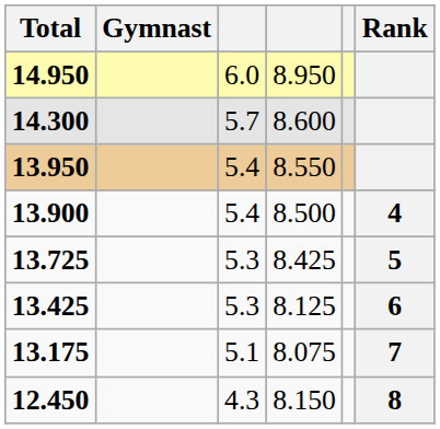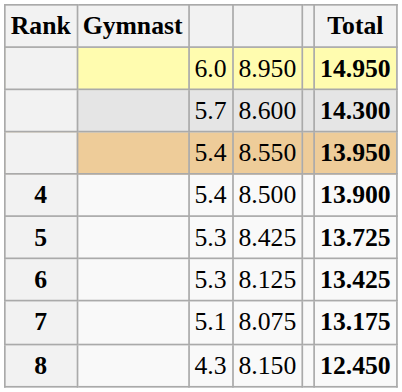 <table class="wikitable sortable" style="text-align:center; font-size:95%">
 <tr>
-<th scope=col>Total</th>
+<th scope=col>Rank</th>
 <th scope=col>Gymnast</th>
 <th scope=col></th>
 <th scope=col></th>
 <th scope=col></th>
-<th scope=col>Rank</th>
+<th scope=col>Total</th>
 </tr>
 <tr bgcolor=fffcaf>
-<td><strong>14.950</strong></td>
+<th scope=row style="text-align:center"></th>
 <td align=left></td>
 <td>6.0</td>
 <td>8.950</td>
 <td></td>
-<th scope=row style="text-align:center"></th>
+<td><strong>14.950</strong></td>
 </tr>
 <tr bgcolor=e5e5e5>
-<td><strong>14.300</strong></td>
+<th scope=row style="text-align:center"></th>
 <td align=left></td>
 <td>5.7</td>
 <td>8.600</td>
 <td></td>
-<th scope=row style="text-align:center"></th>
+<td><strong>14.300</strong></td>
 </tr>
 <tr bgcolor=eecc99>
-<td><strong>13.950</strong></td>
+<th scope=row style="text-align:center"></th>
 <td align=left></td>
 <td>5.4</td>
 <td>8.550</td>
 <td></td>
-<th scope=row style="text-align:center"></th>
+<td><strong>13.950</strong></td>
 </tr>
 <tr>
-<td><strong>13.900</strong></td>
+<th scope=row style="text-align:center">4</th>
 <td align=left></td>
 <td>5.4</td>
 <td>8.500</td>
 <td></td>
-<th scope=row style="text-align:center">4</th>
+<td><strong>13.900</strong></td>
 </tr>
 <tr>
-<td><strong>13.725</strong></td>
+<th scope=row style="text-align:center">5</th>
 <td align=left></td>
 <td>5.3</td>
 <td>8.425</td>
 <td></td>
-<th scope=row style="text-align:center">5</th>
+<td><strong>13.725</strong></td>
 </tr>
 <tr>
-<td><strong>13.425</strong></td>
+<th scope=row style="text-align:center">6</th>
 <td align=left></td>
 <td>5.3</td>
 <td>8.125</td>
 <td></td>
-<th scope=row style="text-align:center">6</th>
+<td><strong>13.425</strong></td>
 </tr>
 <tr>
-<td><strong>13.175</strong></td>
+<th scope=row style="text-align:center">7</th>
 <td align=left></td>
 <td>5.1</td>
 <td>8.075</td>
 <td></td>
-<th scope=row style="text-align:center">7</th>
+<td><strong>13.175</strong></td>
 </tr>
 <tr>
-<td><strong>12.450</strong></td>
+<th scope=row style="text-align:center">8</th>
 <td align=left></td>
 <td>4.3</td>
 <td>8.150</td>
 <td></td>
-<th scope=row style="text-align:center">8</th>
+<td><strong>12.450</strong></td>
 </tr>
 </table>
